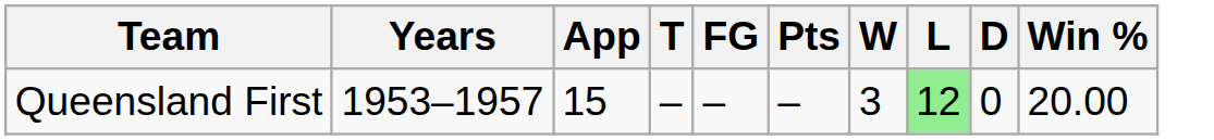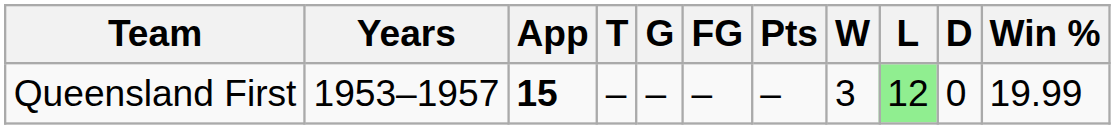 <table class="wikitable">
 <tr>
 <th>Team</th>
 <th>Years</th>
 <th>App</th>
 <th>T</th>
+<th>G</th>
 <th>FG</th>
 <th>Pts</th>
 <th>W</th>
 <th>L</th>
 <th>D</th>
 <th>Win %</th>
 </tr>
 <tr>
 <td>Queensland First</td>
 <td>1953–1957</td>
-<td>15</td>
+<td><strong>15</strong></td>
+<td>–</td>
 <td>–</td>
 <td>–</td>
 <td>–</td>
 <td>3</td>
 <td style="background: lightgreen;">12</td>
 <td>0</td>
-<td>20.00</td>
+<td>19.99</td>
 </tr>
 </table>
